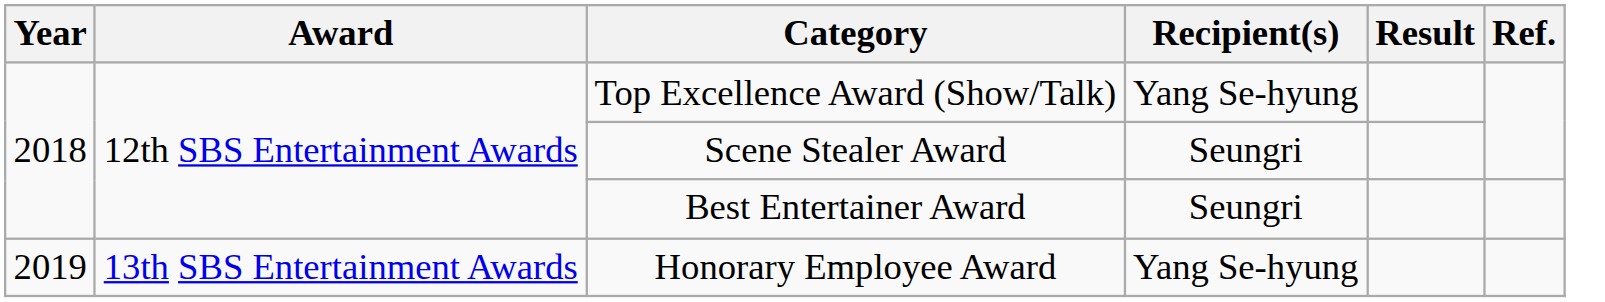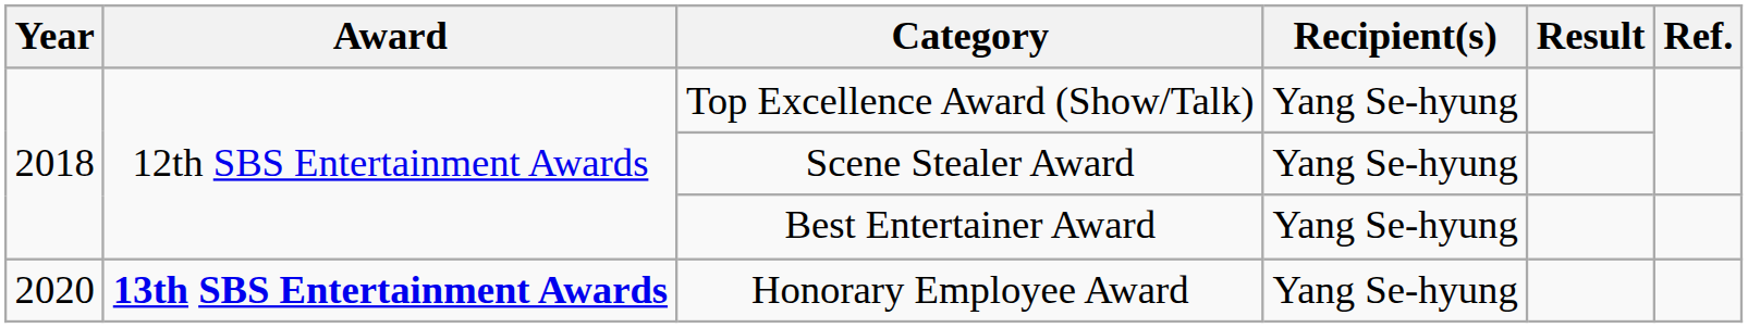 <table class="wikitable" style="text-align:center">
 <tr>
 <th>Year</th>
 <th>Award</th>
 <th>Category</th>
 <th>Recipient(s)</th>
 <th>Result</th>
 <th>Ref.</th>
 </tr>
 <tr>
 <td rowspan="3">2018</td>
 <td rowspan="3">12th <a href='#'>SBS Entertainment Awards</a></td>
 <td>Top Excellence Award (Show/Talk)</td>
 <td>Yang Se-hyung</td>
 <td></td>
 <td rowspan="2"></td>
 </tr>
 <tr>
 <td>Scene Stealer Award</td>
-<td>Seungri</td>
+<td>Yang Se-hyung</td>
 <td></td>
 </tr>
 <tr>
 <td>Best Entertainer Award</td>
-<td>Seungri</td>
+<td>Yang Se-hyung</td>
 <td></td>
 <td></td>
 </tr>
 <tr>
-<td>2019</td>
-<td><a href='#'>13th</a> <a href='#'>SBS Entertainment Awards</a></td>
+<td>2020</td>
+<td><strong><a href='#'>13th</a> <a href='#'>SBS Entertainment Awards</a></strong></td>
 <td>Honorary Employee Award</td>
 <td>Yang Se-hyung</td>
 <td></td>
 <td></td>
 </tr>
 </table>
